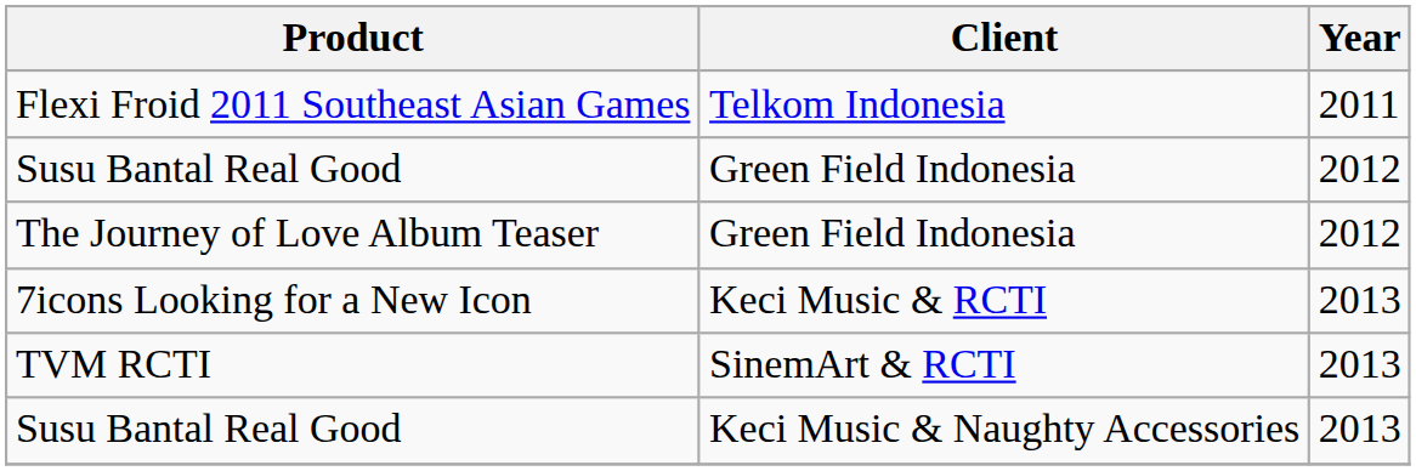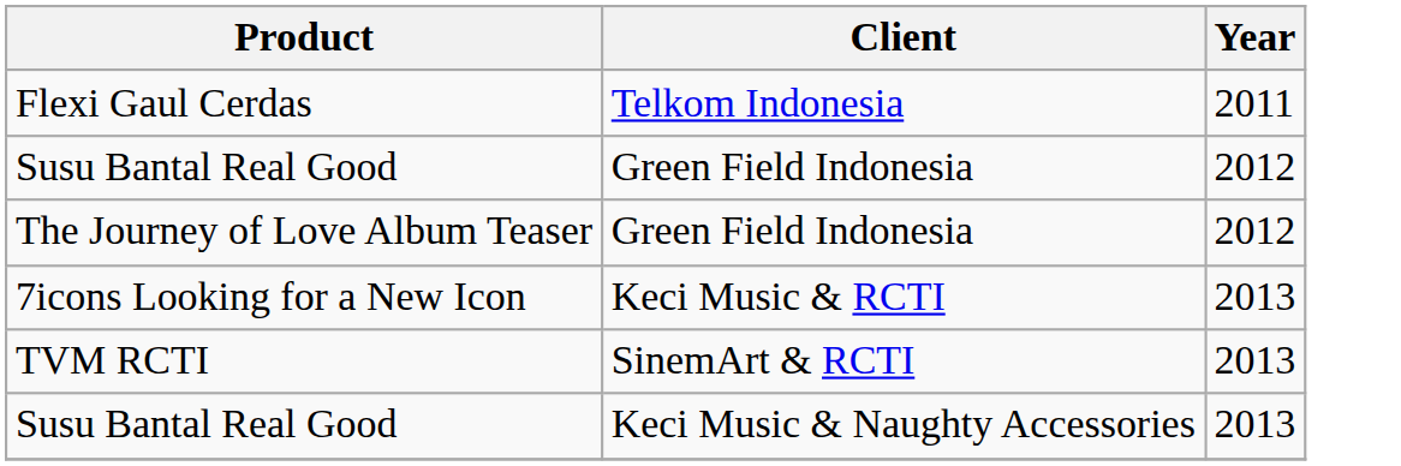 <table class="wikitable">
 <tr>
 <th>Product</th>
 <th>Client</th>
 <th>Year</th>
 </tr>
 <tr>
-<td>Flexi Froid <a href='#'>2011 Southeast Asian Games</a></td>
+<td>Flexi Gaul Cerdas</td>
 <td><a href='#'>Telkom Indonesia</a></td>
 <td>2011</td>
 </tr>
 <tr>
 <td>Susu Bantal Real Good</td>
 <td>Green Field Indonesia</td>
 <td>2012</td>
 </tr>
 <tr>
 <td>The Journey of Love Album Teaser</td>
 <td>Green Field Indonesia</td>
 <td>2012</td>
 </tr>
 <tr>
 <td>7icons Looking for a New Icon</td>
 <td>Keci Music & <a href='#'>RCTI</a></td>
 <td>2013</td>
 </tr>
 <tr>
 <td>TVM RCTI</td>
 <td>SinemArt & <a href='#'>RCTI</a></td>
 <td>2013</td>
 </tr>
 <tr>
 <td>Susu Bantal Real Good</td>
 <td>Keci Music & Naughty Accessories</td>
 <td>2013</td>
 </tr>
 <tr>
 </tr>
 </table>
